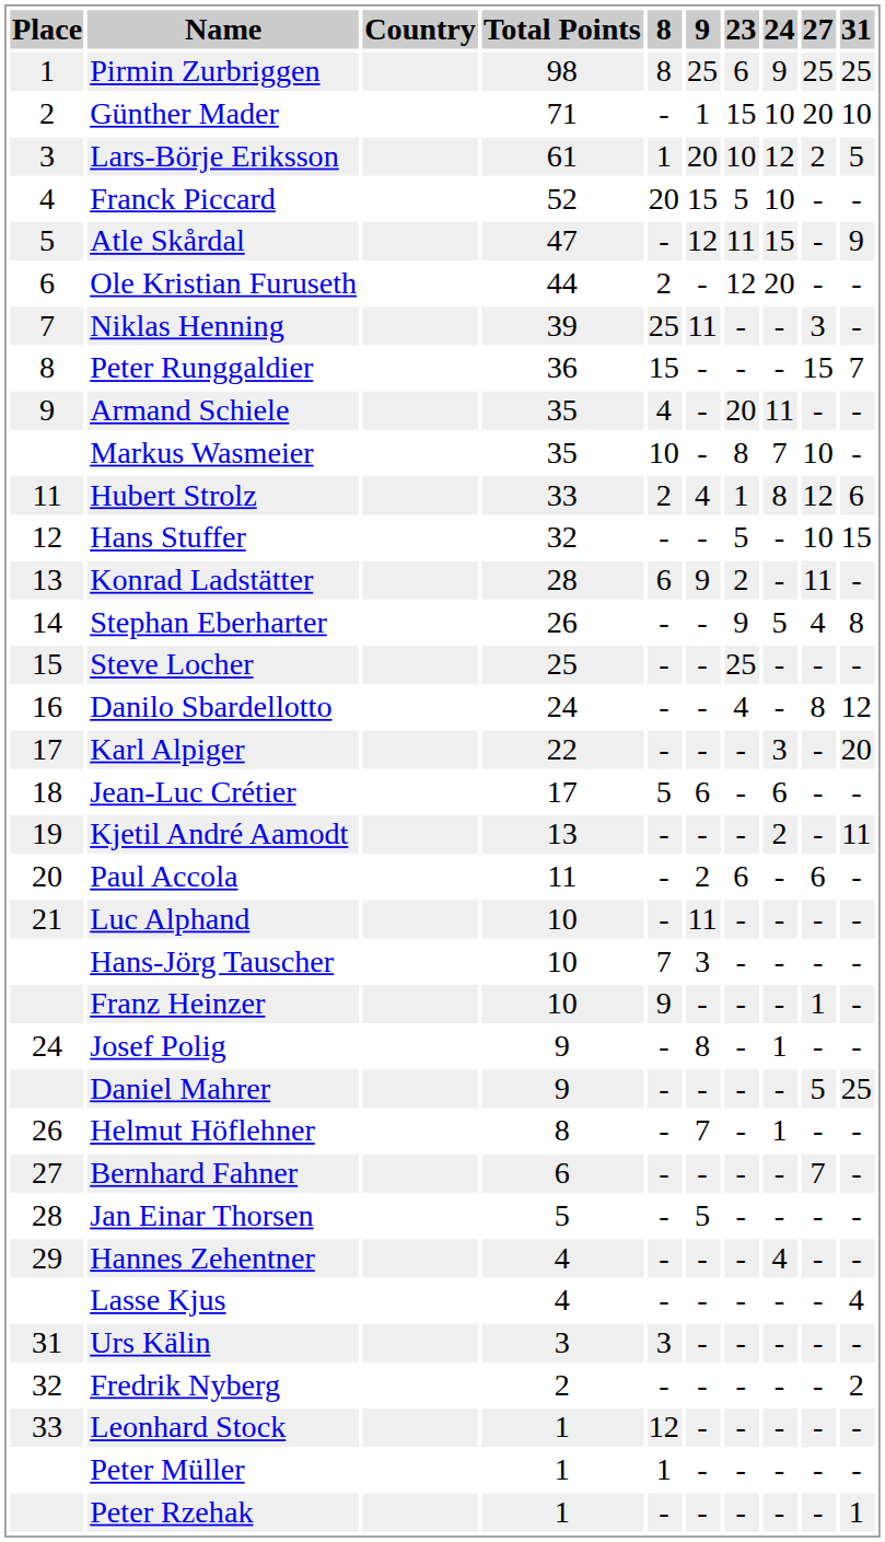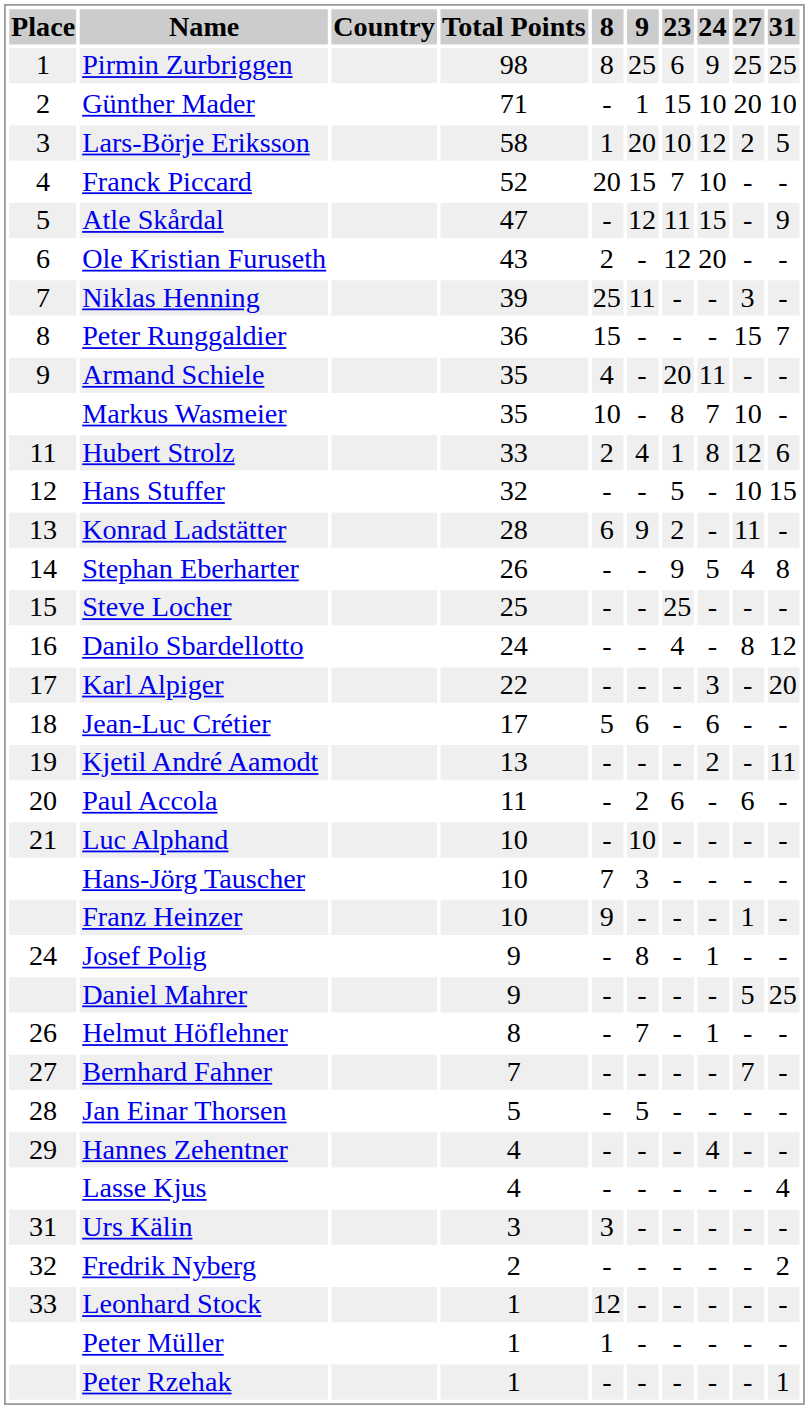 <table border="0" style="border: 1px solid #999; background-color:#FFFFFF; text-align:center">
 <tr align="center" bgcolor="#CCCCCC">
 <th>Place</th>
 <th>Name</th>
 <th>Country</th>
 <th>Total Points</th>
 <th>8</th>
 <th>9</th>
 <th>23</th>
 <th>24</th>
 <th>27</th>
 <th>31</th>
 </tr>
 <tr bgcolor="#EFEFEF">
 <td>1</td>
 <td align="left"><a href='#'>Pirmin Zurbriggen</a></td>
 <td align="left"></td>
 <td>98</td>
 <td>8</td>
 <td>25</td>
 <td>6</td>
 <td>9</td>
 <td>25</td>
 <td>25</td>
 </tr>
 <tr>
 <td>2</td>
 <td align="left"><a href='#'>Günther Mader</a></td>
 <td align="left"></td>
 <td>71</td>
 <td>-</td>
 <td>1</td>
 <td>15</td>
 <td>10</td>
 <td>20</td>
 <td>10</td>
 </tr>
 <tr bgcolor="#EFEFEF">
 <td>3</td>
 <td align="left"><a href='#'>Lars-Börje Eriksson</a></td>
 <td align="left"></td>
-<td>61</td>
+<td>58</td>
 <td>1</td>
 <td>20</td>
 <td>10</td>
 <td>12</td>
 <td>2</td>
 <td>5</td>
 </tr>
 <tr>
 <td>4</td>
 <td align="left"><a href='#'>Franck Piccard</a></td>
 <td align="left"></td>
 <td>52</td>
 <td>20</td>
 <td>15</td>
-<td>5</td>
+<td>7</td>
 <td>10</td>
 <td>-</td>
 <td>-</td>
 </tr>
 <tr bgcolor="#EFEFEF">
 <td>5</td>
 <td align="left"><a href='#'>Atle Skårdal</a></td>
 <td align="left"></td>
 <td>47</td>
 <td>-</td>
 <td>12</td>
 <td>11</td>
 <td>15</td>
 <td>-</td>
 <td>9</td>
 </tr>
 <tr>
 <td>6</td>
 <td align="left"><a href='#'>Ole Kristian Furuseth</a></td>
 <td align="left"></td>
-<td>44</td>
+<td>43</td>
 <td>2</td>
 <td>-</td>
 <td>12</td>
 <td>20</td>
 <td>-</td>
 <td>-</td>
 </tr>
 <tr bgcolor="#EFEFEF">
 <td>7</td>
 <td align="left"><a href='#'>Niklas Henning</a></td>
 <td align="left"></td>
 <td>39</td>
 <td>25</td>
 <td>11</td>
 <td>-</td>
 <td>-</td>
 <td>3</td>
 <td>-</td>
 </tr>
 <tr>
 <td>8</td>
 <td align="left"><a href='#'>Peter Runggaldier</a></td>
 <td align="left"></td>
 <td>36</td>
 <td>15</td>
 <td>-</td>
 <td>-</td>
 <td>-</td>
 <td>15</td>
 <td>7</td>
 </tr>
 <tr bgcolor="#EFEFEF">
 <td>9</td>
 <td align="left"><a href='#'>Armand Schiele</a></td>
 <td align="left"></td>
 <td>35</td>
 <td>4</td>
 <td>-</td>
 <td>20</td>
 <td>11</td>
 <td>-</td>
 <td>-</td>
 </tr>
 <tr>
 <td></td>
 <td align="left"><a href='#'>Markus Wasmeier</a></td>
 <td align="left"></td>
 <td>35</td>
 <td>10</td>
 <td>-</td>
 <td>8</td>
 <td>7</td>
 <td>10</td>
 <td>-</td>
 </tr>
 <tr bgcolor="#EFEFEF">
 <td>11</td>
 <td align="left"><a href='#'>Hubert Strolz</a></td>
 <td align="left"></td>
 <td>33</td>
 <td>2</td>
 <td>4</td>
 <td>1</td>
 <td>8</td>
 <td>12</td>
 <td>6</td>
 </tr>
 <tr>
 <td>12</td>
 <td align="left"><a href='#'>Hans Stuffer</a></td>
 <td align="left"></td>
 <td>32</td>
 <td>-</td>
 <td>-</td>
 <td>5</td>
 <td>-</td>
 <td>10</td>
 <td>15</td>
 </tr>
 <tr bgcolor="#EFEFEF">
 <td>13</td>
 <td align="left"><a href='#'>Konrad Ladstätter</a></td>
 <td align="left"></td>
 <td>28</td>
 <td>6</td>
 <td>9</td>
 <td>2</td>
 <td>-</td>
 <td>11</td>
 <td>-</td>
 </tr>
 <tr>
 <td>14</td>
 <td align="left"><a href='#'>Stephan Eberharter</a></td>
 <td align="left"></td>
 <td>26</td>
 <td>-</td>
 <td>-</td>
 <td>9</td>
 <td>5</td>
 <td>4</td>
 <td>8</td>
 </tr>
 <tr bgcolor="#EFEFEF">
 <td>15</td>
 <td align="left"><a href='#'>Steve Locher</a></td>
 <td align="left"></td>
 <td>25</td>
 <td>-</td>
 <td>-</td>
 <td>25</td>
 <td>-</td>
 <td>-</td>
 <td>-</td>
 </tr>
 <tr>
 <td>16</td>
 <td align="left"><a href='#'>Danilo Sbardellotto</a></td>
 <td align="left"></td>
 <td>24</td>
 <td>-</td>
 <td>-</td>
 <td>4</td>
 <td>-</td>
 <td>8</td>
 <td>12</td>
 </tr>
 <tr bgcolor="#EFEFEF">
 <td>17</td>
 <td align="left"><a href='#'>Karl Alpiger</a></td>
 <td align="left"></td>
 <td>22</td>
 <td>-</td>
 <td>-</td>
 <td>-</td>
 <td>3</td>
 <td>-</td>
 <td>20</td>
 </tr>
 <tr>
 <td>18</td>
 <td align="left"><a href='#'>Jean-Luc Crétier</a></td>
 <td align="left"></td>
 <td>17</td>
 <td>5</td>
 <td>6</td>
 <td>-</td>
 <td>6</td>
 <td>-</td>
 <td>-</td>
 </tr>
 <tr bgcolor="#EFEFEF">
 <td>19</td>
 <td align="left"><a href='#'>Kjetil André Aamodt</a></td>
 <td align="left"></td>
 <td>13</td>
 <td>-</td>
 <td>-</td>
 <td>-</td>
 <td>2</td>
 <td>-</td>
 <td>11</td>
 </tr>
 <tr>
 <td>20</td>
 <td align="left"><a href='#'>Paul Accola</a></td>
 <td align="left"></td>
 <td>11</td>
 <td>-</td>
 <td>2</td>
 <td>6</td>
 <td>-</td>
 <td>6</td>
 <td>-</td>
 </tr>
 <tr bgcolor="#EFEFEF">
 <td>21</td>
 <td align="left"><a href='#'>Luc Alphand</a></td>
 <td align="left"></td>
 <td>10</td>
 <td>-</td>
-<td>11</td>
+<td>10</td>
 <td>-</td>
 <td>-</td>
 <td>-</td>
 <td>-</td>
 </tr>
 <tr>
 <td></td>
 <td align="left"><a href='#'>Hans-Jörg Tauscher</a></td>
 <td align="left"></td>
 <td>10</td>
 <td>7</td>
 <td>3</td>
 <td>-</td>
 <td>-</td>
 <td>-</td>
 <td>-</td>
 </tr>
 <tr bgcolor="#EFEFEF">
 <td></td>
 <td align="left"><a href='#'>Franz Heinzer</a></td>
 <td align="left"></td>
 <td>10</td>
 <td>9</td>
 <td>-</td>
 <td>-</td>
 <td>-</td>
 <td>1</td>
 <td>-</td>
 </tr>
 <tr>
 <td>24</td>
 <td align="left"><a href='#'>Josef Polig</a></td>
 <td align="left"></td>
 <td>9</td>
 <td>-</td>
 <td>8</td>
 <td>-</td>
 <td>1</td>
 <td>-</td>
 <td>-</td>
 </tr>
 <tr bgcolor="#EFEFEF">
 <td></td>
 <td align="left"><a href='#'>Daniel Mahrer</a></td>
 <td align="left"></td>
 <td>9</td>
 <td>-</td>
 <td>-</td>
 <td>-</td>
 <td>-</td>
 <td>5</td>
 <td>25</td>
 </tr>
 <tr>
 <td>26</td>
 <td align="left"><a href='#'>Helmut Höflehner</a></td>
 <td align="left"></td>
 <td>8</td>
 <td>-</td>
 <td>7</td>
 <td>-</td>
 <td>1</td>
 <td>-</td>
 <td>-</td>
 </tr>
 <tr bgcolor="#EFEFEF">
 <td>27</td>
 <td align="left"><a href='#'>Bernhard Fahner</a></td>
 <td align="left"></td>
-<td>6</td>
+<td>7</td>
 <td>-</td>
 <td>-</td>
 <td>-</td>
 <td>-</td>
 <td>7</td>
 <td>-</td>
 </tr>
 <tr>
 <td>28</td>
 <td align="left"><a href='#'>Jan Einar Thorsen</a></td>
 <td align="left"></td>
 <td>5</td>
 <td>-</td>
 <td>5</td>
 <td>-</td>
 <td>-</td>
 <td>-</td>
 <td>-</td>
 </tr>
 <tr bgcolor="#EFEFEF">
 <td>29</td>
 <td align="left"><a href='#'>Hannes Zehentner</a></td>
 <td align="left"></td>
 <td>4</td>
 <td>-</td>
 <td>-</td>
 <td>-</td>
 <td>4</td>
 <td>-</td>
 <td>-</td>
 </tr>
 <tr>
 <td></td>
 <td align="left"><a href='#'>Lasse Kjus</a></td>
 <td align="left"></td>
 <td>4</td>
 <td>-</td>
 <td>-</td>
 <td>-</td>
 <td>-</td>
 <td>-</td>
 <td>4</td>
 </tr>
 <tr bgcolor="#EFEFEF">
 <td>31</td>
 <td align="left"><a href='#'>Urs Kälin</a></td>
 <td align="left"></td>
 <td>3</td>
 <td>3</td>
 <td>-</td>
 <td>-</td>
 <td>-</td>
 <td>-</td>
 <td>-</td>
 </tr>
 <tr>
 <td>32</td>
 <td align="left"><a href='#'>Fredrik Nyberg</a></td>
 <td align="left"></td>
 <td>2</td>
 <td>-</td>
 <td>-</td>
 <td>-</td>
 <td>-</td>
 <td>-</td>
 <td>2</td>
 </tr>
 <tr bgcolor="#EFEFEF">
 <td>33</td>
 <td align="left"><a href='#'>Leonhard Stock</a></td>
 <td align="left"></td>
 <td>1</td>
 <td>12</td>
 <td>-</td>
 <td>-</td>
 <td>-</td>
 <td>-</td>
 <td>-</td>
 </tr>
 <tr>
 <td></td>
 <td align="left"><a href='#'>Peter Müller</a></td>
 <td align="left"></td>
 <td>1</td>
 <td>1</td>
 <td>-</td>
 <td>-</td>
 <td>-</td>
 <td>-</td>
 <td>-</td>
 </tr>
 <tr bgcolor="#EFEFEF">
 <td></td>
 <td align="left"><a href='#'>Peter Rzehak</a></td>
 <td align="left"></td>
 <td>1</td>
 <td>-</td>
 <td>-</td>
 <td>-</td>
 <td>-</td>
 <td>-</td>
 <td>1</td>
 </tr>
 </table>
